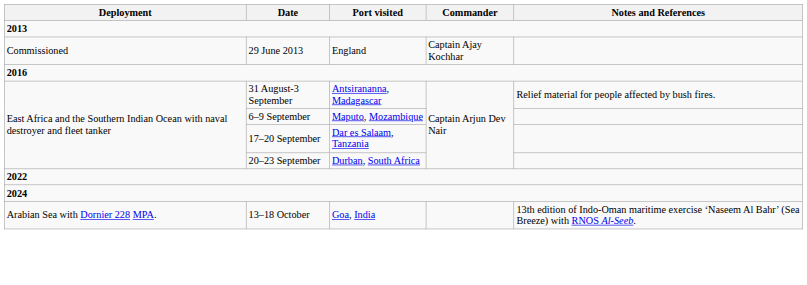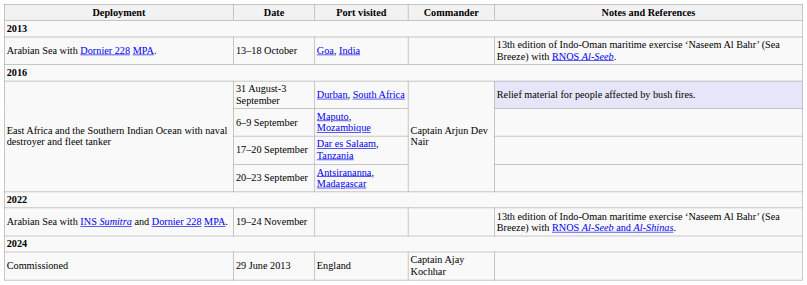 <table class="wikitable">
 <tr>
 <th>Deployment</th>
 <th>Date</th>
 <th>Port visited</th>
 <th>Commander</th>
 <th>Notes and References</th>
 </tr>
 <tr>
 <td colspan="5"><strong>2013</strong></td>
 </tr>
 <tr>
-<td>Commissioned</td>
-<td>29 June 2013</td>
-<td>England</td>
-<td>Captain Ajay Kochhar</td>
+<td>Arabian Sea with <a href='#'>Dornier 228</a> <a href='#'>MPA</a>.</td>
+<td>13–18 October</td>
+<td><a href='#'>Goa</a>, <a href='#'>India</a></td>
 <td></td>
+<td>13th edition of Indo-Oman maritime exercise ‘Naseem Al Bahr’ (Sea Breeze) with <a href='#'>RNOS <em>Al-Seeb</em></a>.</td>
 </tr>
 <tr>
 <td colspan="5"><strong>2016</strong></td>
 </tr>
 <tr>
 <td rowspan="4">East Africa and the Southern Indian Ocean with naval destroyer  and fleet tanker </td>
 <td>31 August-3 September</td>
-<td><a href='#'>Antsirananna</a>, <a href='#'>Madagascar</a></td>
+<td><a href='#'>Durban</a>, <a href='#'>South Africa</a></td>
 <td rowspan="4">Captain Arjun Dev Nair</td>
-<td>Relief material for people affected by bush fires.</td>
+<td style="background: lavender;">Relief material for people affected by bush fires.</td>
 </tr>
 <tr>
 <td>6–9 September</td>
 <td><a href='#'>Maputo</a>, <a href='#'>Mozambique</a></td>
 <td></td>
 </tr>
 <tr>
 <td>17–20 September</td>
 <td><a href='#'>Dar es Salaam</a>, <a href='#'>Tanzania</a></td>
 <td></td>
 </tr>
 <tr>
 <td>20–23 September</td>
-<td><a href='#'>Durban</a>, <a href='#'>South Africa</a></td>
+<td><a href='#'>Antsirananna</a>, <a href='#'>Madagascar</a></td>
 <td></td>
 </tr>
 <tr>
 <td colspan="5"><strong>2022</strong></td>
 </tr>
 <tr>
+<td>Arabian Sea with <a href='#'>INS <em>Sumitra</em></a> and <a href='#'>Dornier 228</a> <a href='#'>MPA</a>.</td>
+<td>19–24 November</td>
+<td></td>
+<td></td>
+<td>13th edition of Indo-Oman maritime exercise ‘Naseem Al Bahr’ (Sea Breeze) with <a href='#'>RNOS <em>Al-Seeb</em> and <em>Al-Shinas</em></a>.</td>
+</tr>
+<tr>
 <td colspan="5"><strong>2024</strong></td>
 </tr>
 <tr>
-<td>Arabian Sea with <a href='#'>Dornier 228</a> <a href='#'>MPA</a>.</td>
-<td>13–18 October</td>
-<td><a href='#'>Goa</a>, <a href='#'>India</a></td>
+<td>Commissioned</td>
+<td>29 June 2013</td>
+<td>England</td>
+<td>Captain Ajay Kochhar</td>
 <td></td>
-<td>13th edition of Indo-Oman maritime exercise ‘Naseem Al Bahr’ (Sea Breeze) with <a href='#'>RNOS <em>Al-Seeb</em></a>.</td>
 </tr>
 </table>
